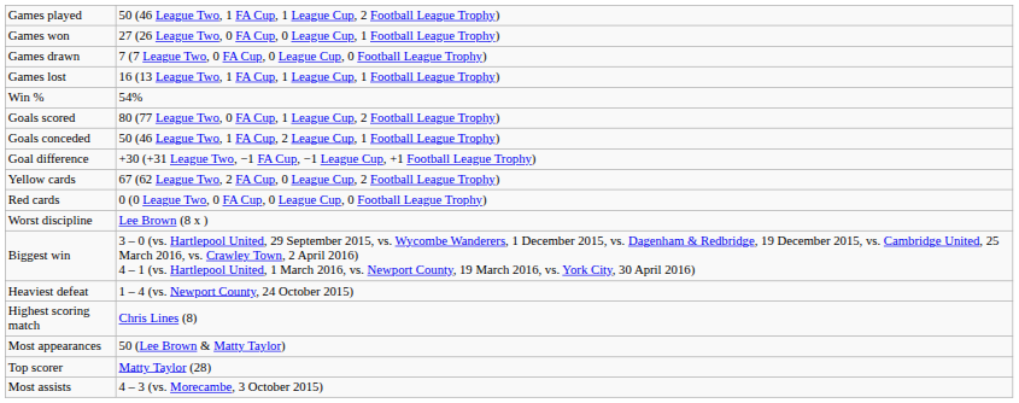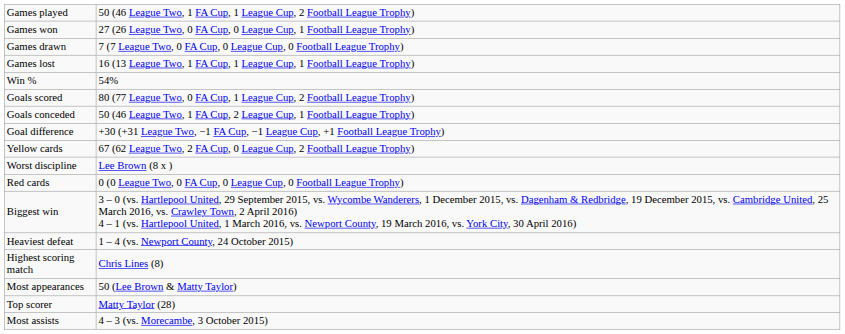 <table class="wikitable"  class= style="text-align:left; font-size:95%">
 <tr>
 <td>Games played</td>
 <td>50 (46 <a href='#'>League Two</a>, 1 <a href='#'>FA Cup</a>, 1 <a href='#'>League Cup</a>, 2 <a href='#'>Football League Trophy</a>)</td>
 </tr>
 <tr>
 <td>Games won</td>
 <td>27 (26 <a href='#'>League Two</a>, 0 <a href='#'>FA Cup</a>, 0 <a href='#'>League Cup</a>, 1 <a href='#'>Football League Trophy</a>)</td>
 </tr>
 <tr>
 <td>Games drawn</td>
 <td>7 (7 <a href='#'>League Two</a>, 0 <a href='#'>FA Cup</a>, 0 <a href='#'>League Cup</a>, 0 <a href='#'>Football League Trophy</a>)</td>
 </tr>
 <tr>
 <td>Games lost</td>
 <td>16 (13 <a href='#'>League Two</a>, 1 <a href='#'>FA Cup</a>, 1 <a href='#'>League Cup</a>, 1 <a href='#'>Football League Trophy</a>)</td>
 </tr>
 <tr>
 <td>Win %</td>
 <td>54%</td>
 </tr>
 <tr>
 <td>Goals scored</td>
 <td>80 (77 <a href='#'>League Two</a>, 0 <a href='#'>FA Cup</a>, 1 <a href='#'>League Cup</a>, 2 <a href='#'>Football League Trophy</a>)</td>
 </tr>
 <tr>
 <td>Goals conceded</td>
 <td>50 (46 <a href='#'>League Two</a>, 1 <a href='#'>FA Cup</a>, 2 <a href='#'>League Cup</a>, 1 <a href='#'>Football League Trophy</a>)</td>
 </tr>
 <tr>
 <td>Goal difference</td>
 <td>+30 (+31 <a href='#'>League Two</a>, −1 <a href='#'>FA Cup</a>, −1 <a href='#'>League Cup</a>, +1 <a href='#'>Football League Trophy</a>)</td>
 </tr>
 <tr>
 <td>Yellow cards</td>
 <td>67 (62 <a href='#'>League Two</a>, 2 <a href='#'>FA Cup</a>, 0 <a href='#'>League Cup</a>, 2 <a href='#'>Football League Trophy</a>)</td>
 </tr>
 <tr>
+<td>Worst discipline</td>
+<td><a href='#'>Lee Brown</a> (8 x )</td>
+</tr>
+<tr>
 <td>Red cards</td>
 <td>0 (0 <a href='#'>League Two</a>, 0 <a href='#'>FA Cup</a>, 0 <a href='#'>League Cup</a>, 0 <a href='#'>Football League Trophy</a>)</td>
-</tr>
-<tr>
-<td>Worst discipline</td>
-<td><a href='#'>Lee Brown</a> (8 x )</td>
 </tr>
 <tr>
 <td>Biggest win</td>
 <td>3 – 0 (vs. <a href='#'>Hartlepool United</a>, 29 September 2015, vs. <a href='#'>Wycombe Wanderers</a>, 1 December 2015, vs. <a href='#'>Dagenham & Redbridge</a>, 19 December 2015, vs. <a href='#'>Cambridge United</a>, 25 March 2016, vs. <a href='#'>Crawley Town</a>, 2 April 2016)<br>4 – 1 (vs. <a href='#'>Hartlepool United</a>, 1 March 2016, vs. <a href='#'>Newport County</a>, 19 March 2016, vs. <a href='#'>York City</a>, 30 April 2016)</td>
 </tr>
 <tr>
 <td>Heaviest defeat</td>
 <td>1 – 4 (vs. <a href='#'>Newport County</a>, 24 October 2015)</td>
 </tr>
 <tr>
 <td>Highest scoring match</td>
 <td><a href='#'>Chris Lines</a> (8)</td>
 </tr>
 <tr>
 <td>Most appearances</td>
 <td>50 (<a href='#'>Lee Brown</a> & <a href='#'>Matty Taylor</a>)</td>
 </tr>
 <tr>
 <td>Top scorer</td>
 <td><a href='#'>Matty Taylor</a> (28)</td>
 </tr>
 <tr>
 <td>Most assists</td>
 <td>4 – 3 (vs. <a href='#'>Morecambe</a>, 3 October 2015)</td>
 </tr>
 </table>
